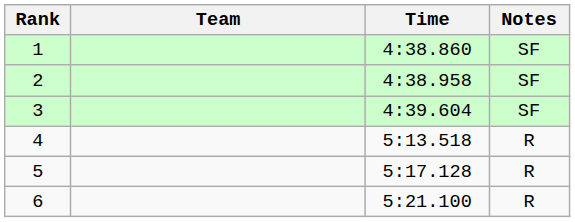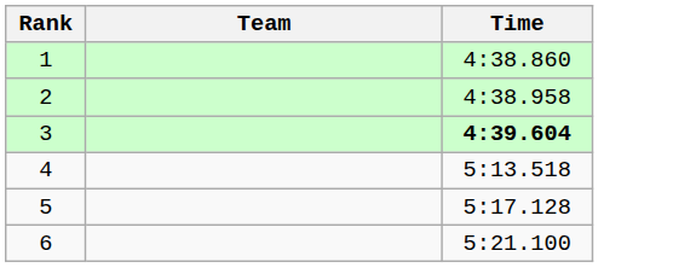 <table class=wikitable style="text-align:center">
 <tr>
 <th width=40>Rank</th>
 <th width=200>Team</th>
 <th width=80>Time</th>
-<th width=50>Notes</th>
 </tr>
 <tr bgcolor="#ccffcc">
 <td>1</td>
 <td align=left></td>
 <td>4:38.860</td>
-<td>SF</td>
 </tr>
 <tr bgcolor="#ccffcc">
 <td>2</td>
 <td align=left></td>
 <td>4:38.958</td>
-<td>SF</td>
 </tr>
 <tr bgcolor="#ccffcc">
 <td>3</td>
 <td align=left></td>
-<td>4:39.604</td>
-<td>SF</td>
+<td><strong>4:39.604</strong></td>
 </tr>
 <tr>
 <td>4</td>
 <td align=left></td>
 <td>5:13.518</td>
-<td>R</td>
 </tr>
 <tr>
 <td>5</td>
 <td align=left></td>
 <td>5:17.128</td>
-<td>R</td>
 </tr>
 <tr>
 <td>6</td>
 <td align=left></td>
 <td>5:21.100</td>
-<td>R</td>
 </tr>
 </table>
